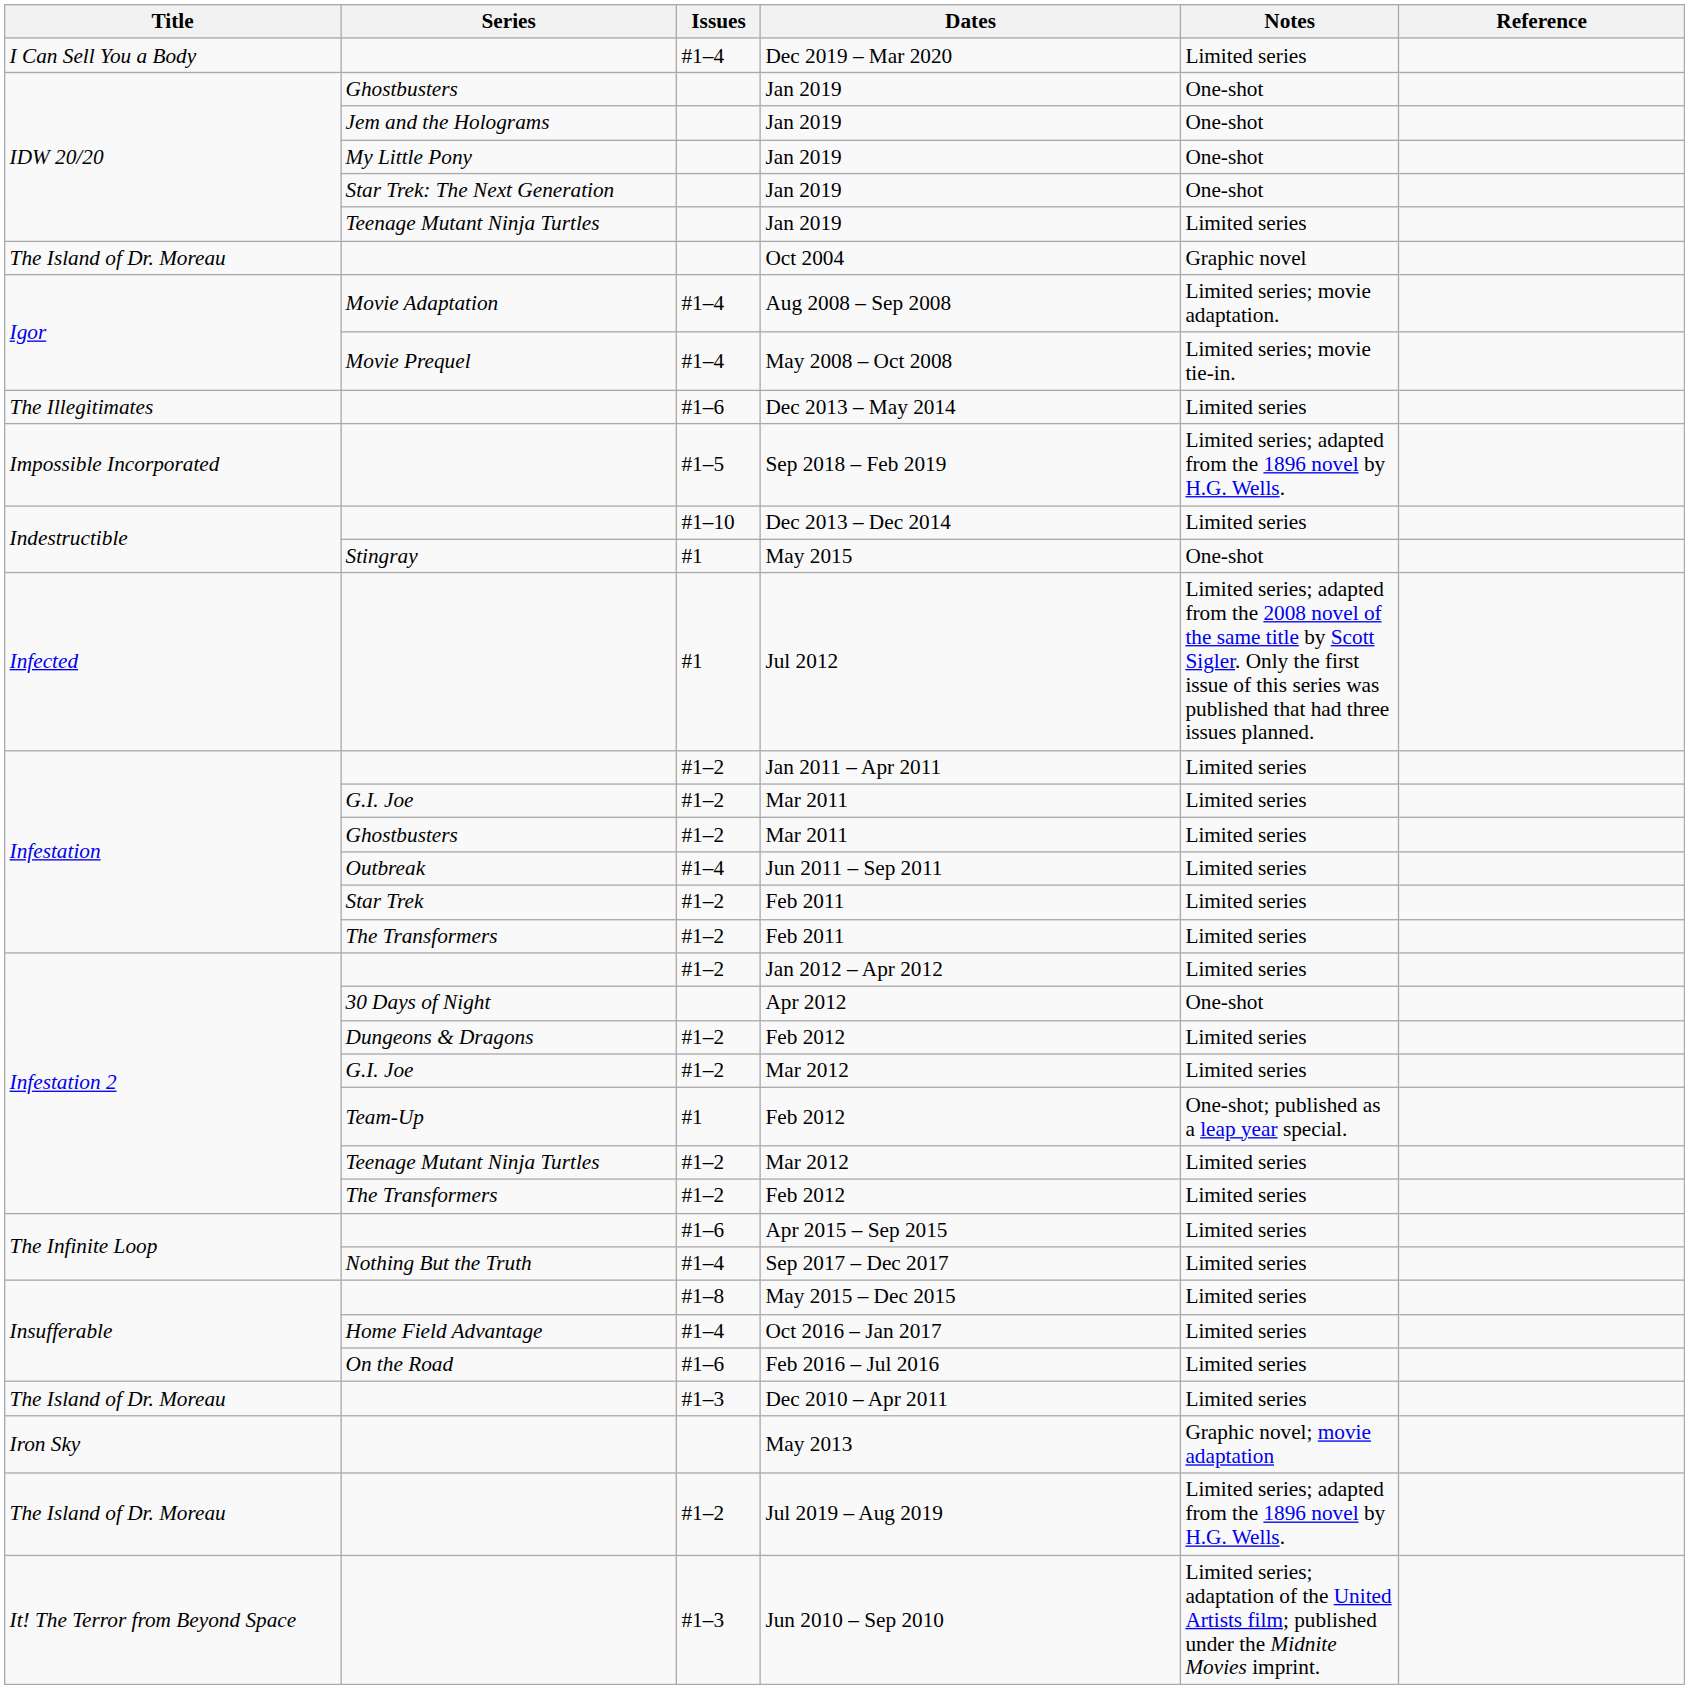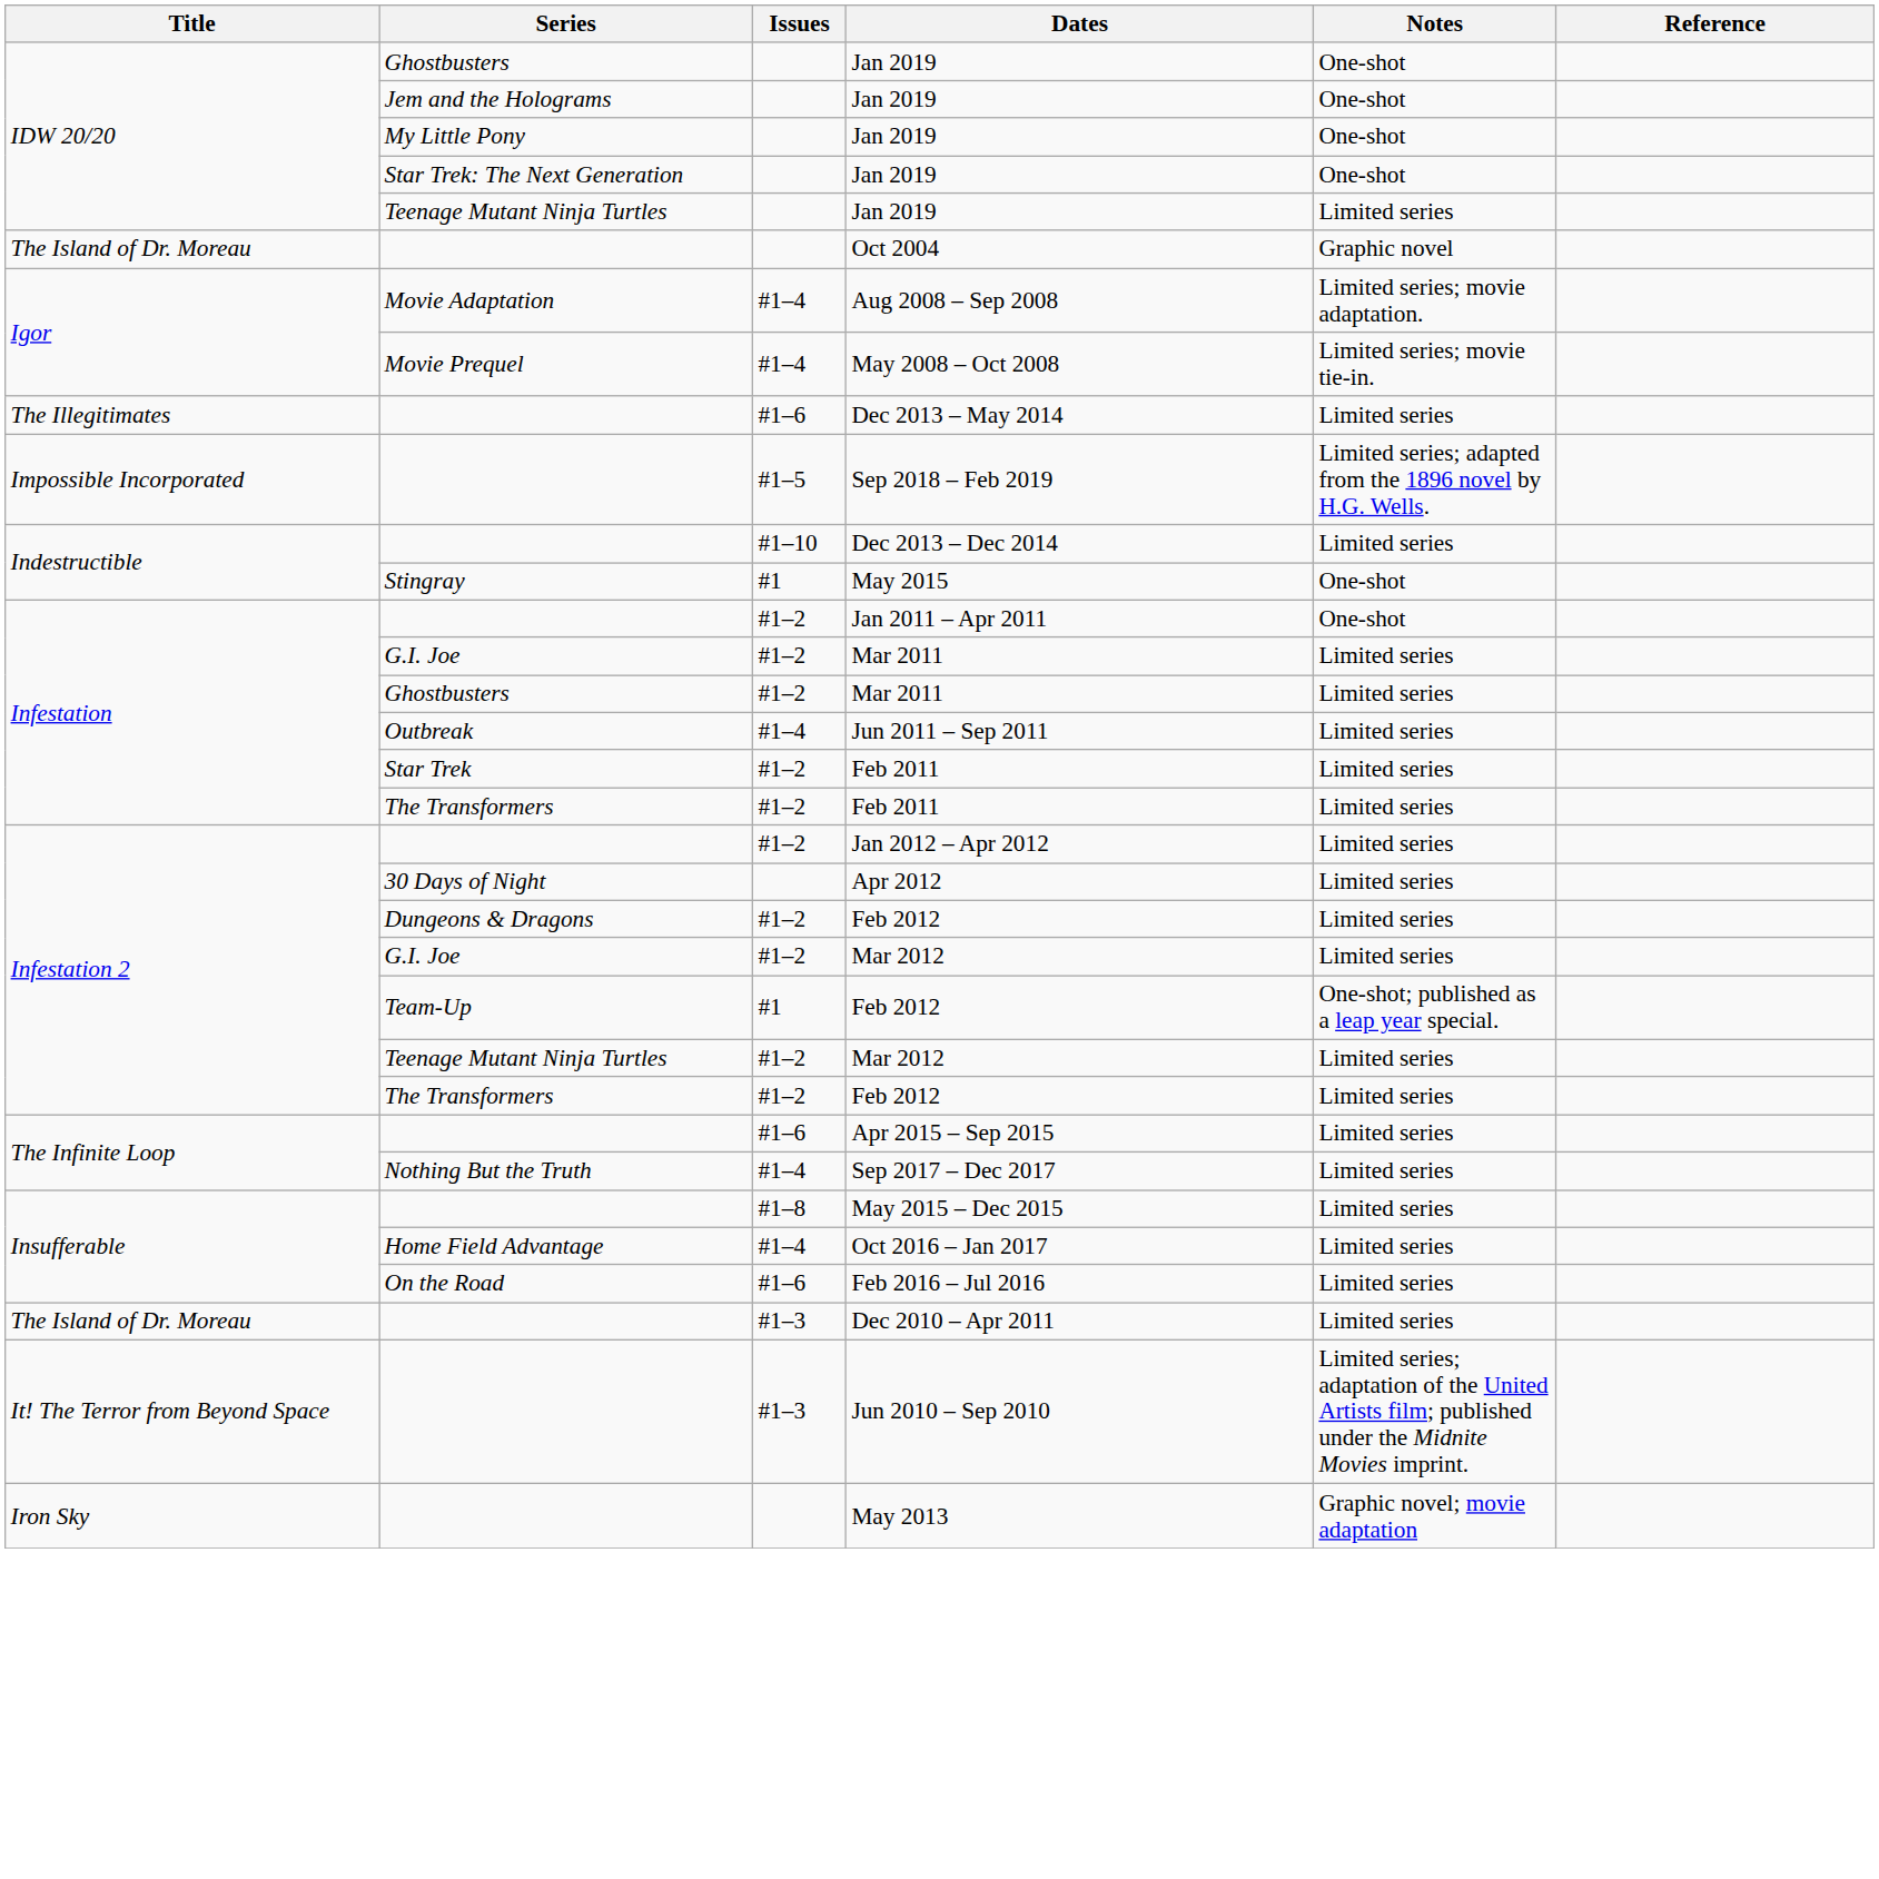 <table class="wikitable sortable" style="width:100%;">
 <tr>
 <th width=20%>Title</th>
 <th width=20%>Series</th>
 <th width=5%>Issues</th>
 <th width=25%>Dates</th>
 <th width=13%>Notes</th>
 <th>Reference</th>
-</tr>
-<tr>
-<td><em>I Can Sell You a Body</em></td>
-<td></td>
-<td>#1–4</td>
-<td>Dec 2019 – Mar 2020</td>
-<td>Limited series</td>
-<td></td>
 </tr>
 <tr>
 <td rowspan="5"><em>IDW 20/20</em></td>
 <td><em>Ghostbusters</em></td>
 <td></td>
 <td>Jan 2019</td>
 <td>One-shot</td>
 <td></td>
 </tr>
 <tr>
 <td><em>Jem and the Holograms</em></td>
 <td></td>
 <td>Jan 2019</td>
 <td>One-shot</td>
 <td></td>
 </tr>
 <tr>
 <td><em>My Little Pony</em></td>
 <td></td>
 <td>Jan 2019</td>
 <td>One-shot</td>
 <td></td>
 </tr>
 <tr>
 <td><em>Star Trek: The Next Generation</em></td>
 <td></td>
 <td>Jan 2019</td>
 <td>One-shot</td>
 <td></td>
 </tr>
 <tr>
 <td><em>Teenage Mutant Ninja Turtles</em></td>
 <td></td>
 <td>Jan 2019</td>
 <td>Limited series</td>
 <td></td>
 </tr>
 <tr>
 <td><em>The Island of Dr. Moreau</em></td>
 <td></td>
 <td></td>
 <td>Oct 2004</td>
 <td>Graphic novel</td>
 <td></td>
 </tr>
 <tr>
 <td rowspan="2"><em><a href='#'>Igor</a></em></td>
 <td><em>Movie Adaptation</em></td>
 <td>#1–4</td>
 <td>Aug 2008 – Sep 2008</td>
 <td>Limited series; movie adaptation.</td>
 <td></td>
 </tr>
 <tr>
 <td><em>Movie Prequel</em></td>
 <td>#1–4</td>
 <td>May 2008 – Oct 2008</td>
 <td>Limited series; movie tie-in.</td>
 <td></td>
 </tr>
 <tr>
 <td><em>The Illegitimates</em></td>
 <td></td>
 <td>#1–6</td>
 <td>Dec 2013 – May 2014</td>
 <td>Limited series</td>
 <td></td>
 </tr>
 <tr>
 <td><em>Impossible Incorporated</em></td>
 <td></td>
 <td>#1–5</td>
 <td>Sep 2018 – Feb 2019</td>
 <td>Limited series; adapted from the <a href='#'>1896 novel</a> by <a href='#'>H.G. Wells</a>.</td>
 <td></td>
 </tr>
 <tr>
 <td rowspan="2"><em>Indestructible</em></td>
 <td></td>
 <td>#1–10</td>
 <td>Dec 2013 – Dec 2014</td>
 <td>Limited series</td>
 <td></td>
 </tr>
 <tr>
 <td><em>Stingray</em></td>
 <td>#1</td>
 <td>May 2015</td>
 <td>One-shot</td>
 <td></td>
 </tr>
 <tr>
-<td><em><a href='#'>Infected</a></em></td>
-<td></td>
-<td>#1</td>
-<td>Jul 2012</td>
-<td>Limited series; adapted from the <a href='#'>2008 novel of the same title</a> by <a href='#'>Scott Sigler</a>. Only the first issue of this series was published that had three issues planned.</td>
-<td></td>
-</tr>
-<tr>
 <td rowspan=6><em><a href='#'>Infestation</a></em></td>
 <td></td>
 <td>#1–2</td>
 <td>Jan 2011 – Apr 2011</td>
-<td>Limited series</td>
+<td>One-shot</td>
 <td></td>
 </tr>
 <tr>
 <td><em>G.I. Joe</em></td>
 <td>#1–2</td>
 <td>Mar 2011</td>
 <td>Limited series</td>
 <td></td>
 </tr>
 <tr>
 <td><em>Ghostbusters</em></td>
 <td>#1–2</td>
 <td>Mar 2011</td>
 <td>Limited series</td>
 <td></td>
 </tr>
 <tr>
 <td><em>Outbreak</em></td>
 <td>#1–4</td>
 <td>Jun 2011 – Sep 2011</td>
 <td>Limited series</td>
 <td></td>
 </tr>
 <tr>
 <td><em>Star Trek</em></td>
 <td>#1–2</td>
 <td>Feb 2011</td>
 <td>Limited series</td>
 <td></td>
 </tr>
 <tr>
 <td><em>The Transformers</em></td>
 <td>#1–2</td>
 <td>Feb 2011</td>
 <td>Limited series</td>
 <td></td>
 </tr>
 <tr>
 <td rowspan=7><em><a href='#'>Infestation 2</a></em></td>
 <td></td>
 <td>#1–2</td>
 <td>Jan 2012 – Apr 2012</td>
 <td>Limited series</td>
 <td></td>
 </tr>
 <tr>
 <td><em>30 Days of Night</em></td>
 <td></td>
 <td>Apr 2012</td>
-<td>One-shot</td>
+<td>Limited series</td>
 <td></td>
 </tr>
 <tr>
 <td><em>Dungeons & Dragons</em></td>
 <td>#1–2</td>
 <td>Feb 2012</td>
 <td>Limited series</td>
 <td></td>
 </tr>
 <tr>
 <td><em>G.I. Joe</em></td>
 <td>#1–2</td>
 <td>Mar 2012</td>
 <td>Limited series</td>
 <td></td>
 </tr>
 <tr>
 <td><em>Team-Up</em></td>
 <td>#1</td>
 <td>Feb 2012</td>
 <td>One-shot; published as a <a href='#'>leap year</a> special.</td>
 <td></td>
 </tr>
 <tr>
 <td><em>Teenage Mutant Ninja Turtles</em></td>
 <td>#1–2</td>
 <td>Mar 2012</td>
 <td>Limited series</td>
 <td></td>
 </tr>
 <tr>
 <td><em>The Transformers</em></td>
 <td>#1–2</td>
 <td>Feb 2012</td>
 <td>Limited series</td>
 <td></td>
 </tr>
 <tr>
 <td rowspan="2"><em>The Infinite Loop</em></td>
 <td></td>
 <td>#1–6</td>
 <td>Apr 2015 – Sep 2015</td>
 <td>Limited series</td>
 <td></td>
 </tr>
 <tr>
 <td><em>Nothing But the Truth</em></td>
 <td>#1–4</td>
 <td>Sep 2017 – Dec 2017</td>
 <td>Limited series</td>
 <td></td>
 </tr>
 <tr>
 <td rowspan="3"><em>Insufferable</em></td>
 <td></td>
 <td>#1–8</td>
 <td>May 2015 – Dec 2015</td>
 <td>Limited series</td>
 <td></td>
 </tr>
 <tr>
 <td><em>Home Field Advantage</em></td>
 <td>#1–4</td>
 <td>Oct 2016 – Jan 2017</td>
 <td>Limited series</td>
 <td></td>
 </tr>
 <tr>
 <td><em>On the Road</em></td>
 <td>#1–6</td>
 <td>Feb 2016 – Jul 2016</td>
 <td>Limited series</td>
 <td></td>
 </tr>
 <tr>
 <td><em>The Island of Dr. Moreau</em></td>
 <td></td>
 <td>#1–3</td>
 <td>Dec 2010 – Apr 2011</td>
 <td>Limited series</td>
 <td></td>
 </tr>
 <tr>
+<td><em>It! The Terror from Beyond Space</em></td>
+<td></td>
+<td>#1–3</td>
+<td>Jun 2010 – Sep 2010</td>
+<td>Limited series; adaptation of the <a href='#'>United Artists film</a>; published under the <em>Midnite Movies</em> imprint.</td>
+<td></td>
+</tr>
+<tr>
 <td><em>Iron Sky</em></td>
 <td></td>
 <td></td>
 <td>May 2013</td>
 <td>Graphic novel; <a href='#'>movie adaptation</a></td>
 <td></td>
 </tr>
-<tr>
-<td><em>The Island of Dr. Moreau</em></td>
-<td></td>
-<td>#1–2</td>
-<td>Jul 2019 – Aug 2019</td>
-<td>Limited series; adapted from the <a href='#'>1896 novel</a> by <a href='#'>H.G. Wells</a>.</td>
-<td></td>
-</tr>
-<tr>
-<td><em>It! The Terror from Beyond Space</em></td>
-<td></td>
-<td>#1–3</td>
-<td>Jun 2010 – Sep 2010</td>
-<td>Limited series; adaptation of the <a href='#'>United Artists film</a>; published under the <em>Midnite Movies</em> imprint.</td>
-<td></td>
-</tr>
 </table>
